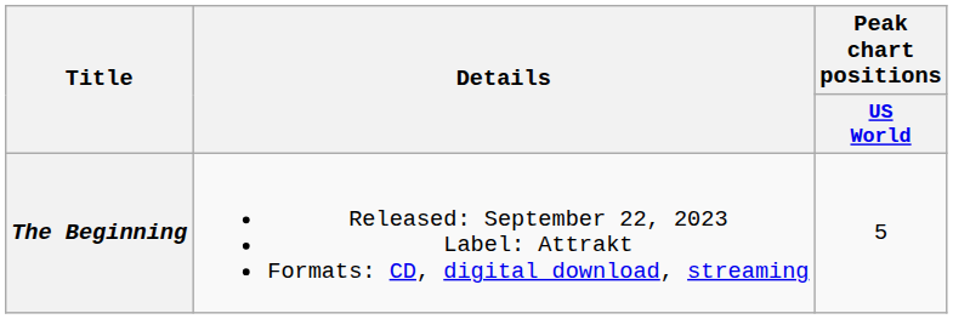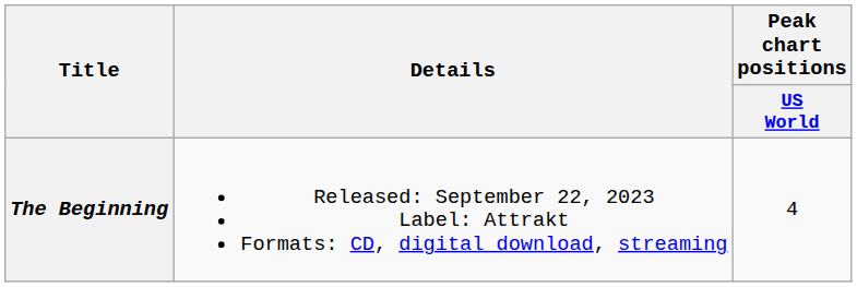 <table class="wikitable plainrowheaders" style="text-align:center">
 <tr>
 <th scope="col" rowspan="2">Title</th>
 <th scope="col" rowspan="2">Details</th>
 <th scope="col">Peak chart positions</th>
 </tr>
 <tr>
 <th scope="col" style="font-size:90%; width:2.5em"><a href='#'>US<br>World</a><br></th>
 </tr>
 <tr>
 <th scope="row"><em>The Beginning</em></th>
 <td><br><ul><li>Released: September 22, 2023</li><li>Label: Attrakt</li><li>Formats: <a href='#'>CD</a>, <a href='#'>digital download</a>, <a href='#'>streaming</a></li></ul></td>
-<td>5</td>
+<td>4</td>
 </tr>
 </table>
